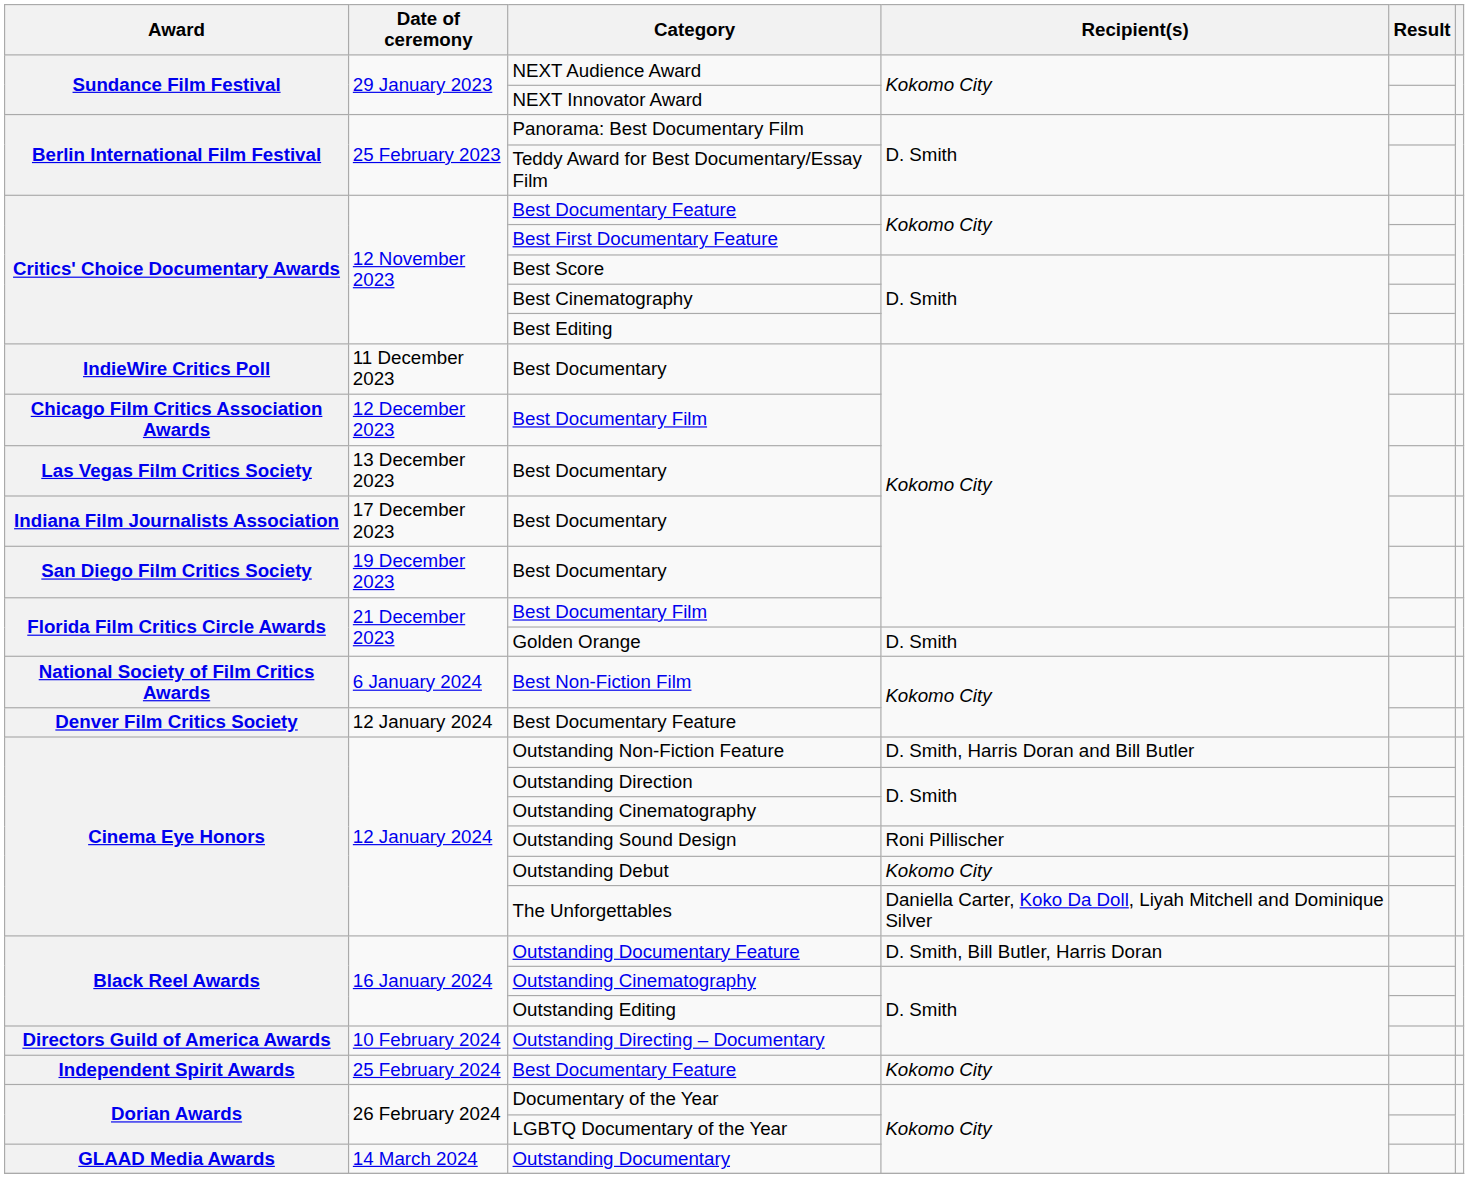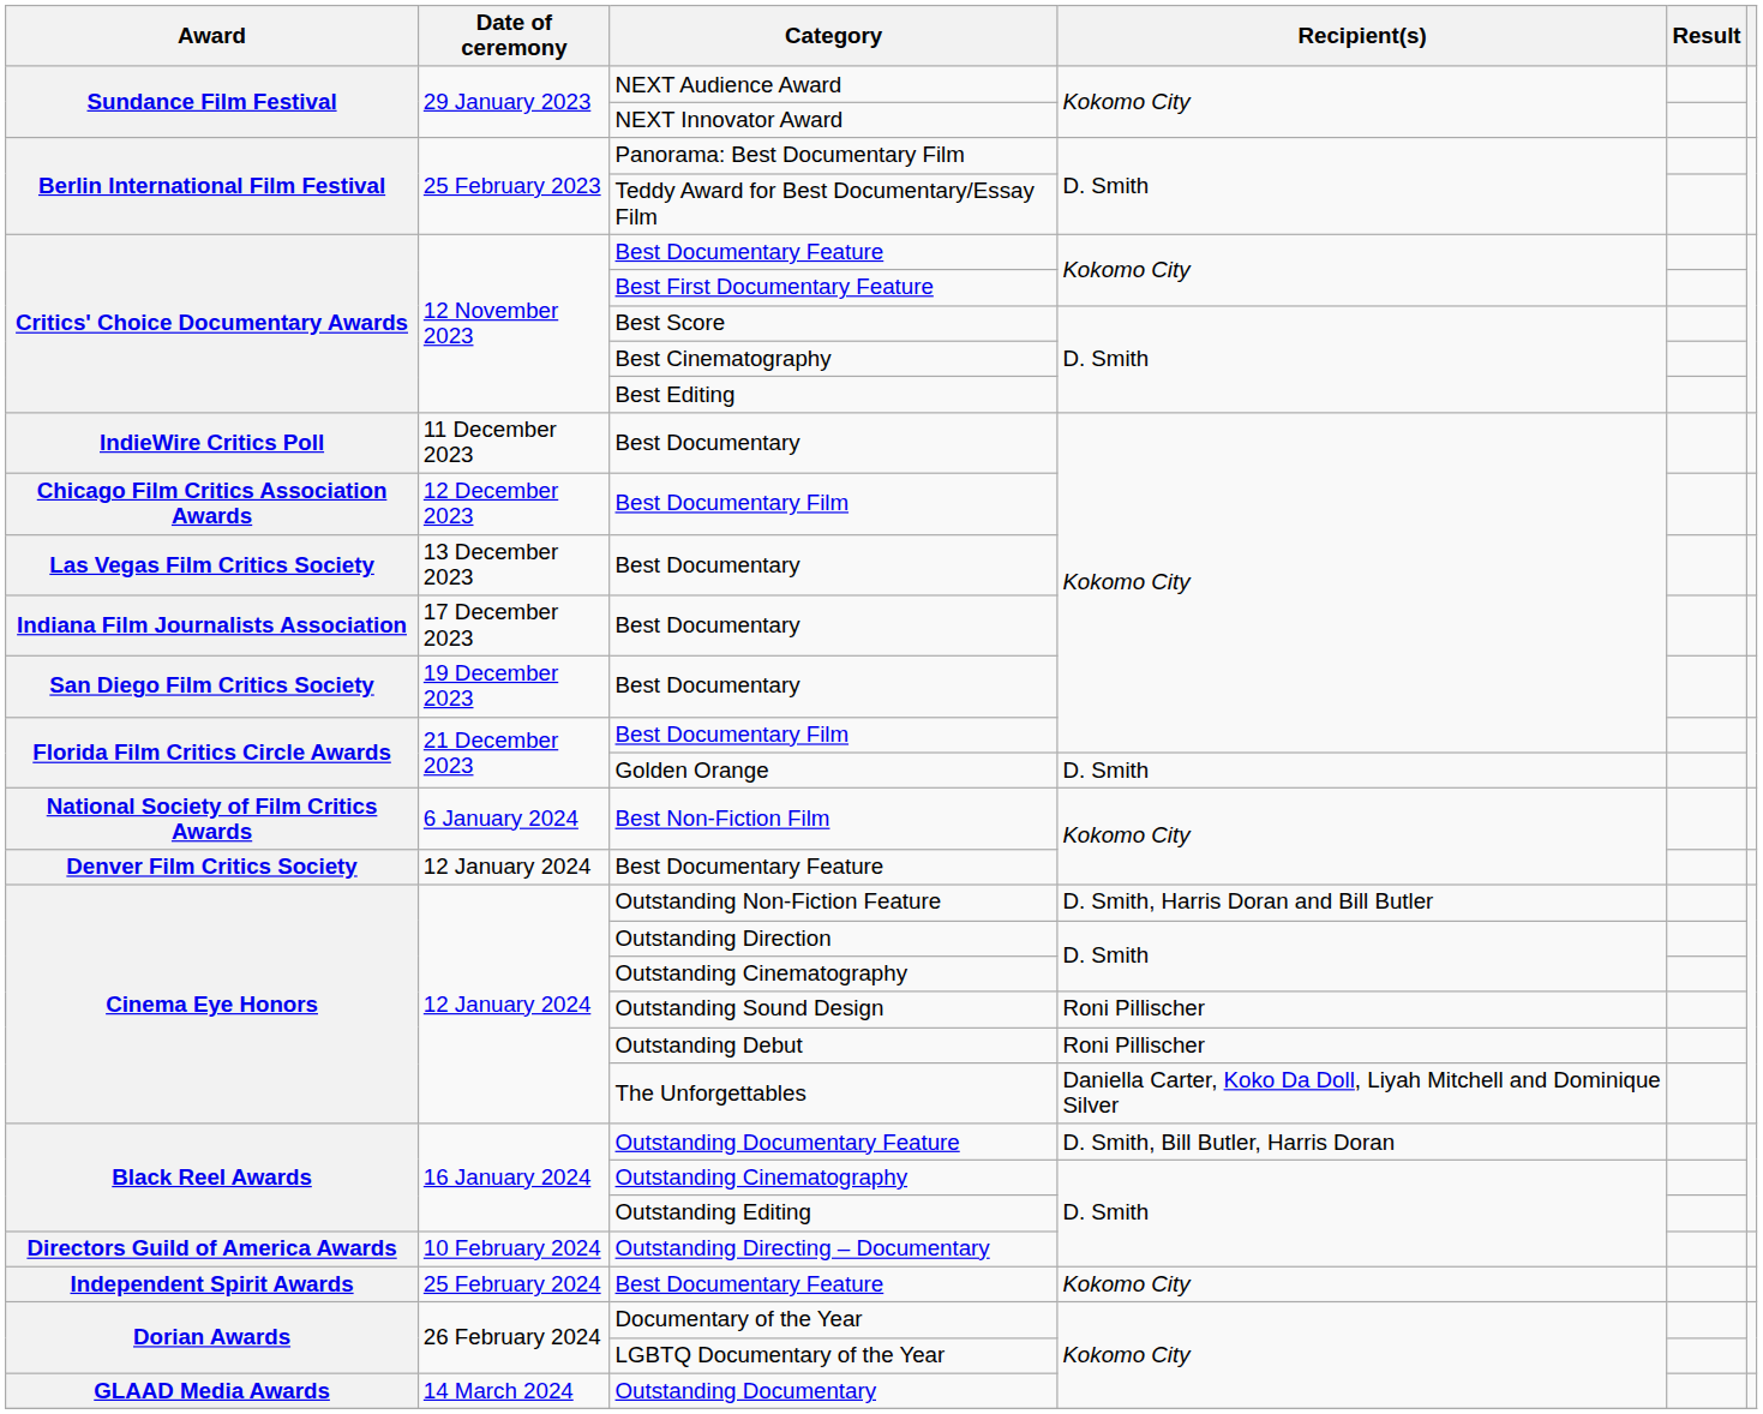 <table class="wikitable sortable plainrowheaders">
 <tr>
 <th scope="col">Award</th>
 <th scope="col">Date of ceremony</th>
 <th scope="col">Category</th>
 <th scope="col">Recipient(s)</th>
 <th scope="col">Result</th>
 <th scope="col" class="unsortable"></th>
 </tr>
 <tr>
 <th scope="row" rowspan="2"><a href='#'>Sundance Film Festival</a></th>
 <td rowspan="2"><a href='#'>29 January 2023</a></td>
 <td>NEXT Audience Award</td>
 <td rowspan="2"><em>Kokomo City</em></td>
 <td></td>
 <td align="center" rowspan="2"></td>
 </tr>
 <tr>
 <td>NEXT Innovator Award</td>
 <td></td>
 </tr>
 <tr>
 <th scope="row" rowspan="2"><a href='#'>Berlin International Film Festival</a></th>
 <td rowspan="2"><a href='#'>25 February 2023</a></td>
 <td>Panorama: Best Documentary Film</td>
 <td rowspan="2">D. Smith</td>
 <td></td>
 <td align="center" rowspan="2"></td>
 </tr>
 <tr>
 <td>Teddy Award for Best Documentary/Essay Film</td>
 <td></td>
 </tr>
 <tr>
 <th scope="row" rowspan="5"><a href='#'>Critics' Choice Documentary Awards</a></th>
 <td rowspan="5"><a href='#'>12 November 2023</a></td>
 <td><a href='#'>Best Documentary Feature</a></td>
 <td rowspan="2"><em>Kokomo City</em></td>
 <td></td>
 <td align="center" rowspan="5"></td>
 </tr>
 <tr>
 <td><a href='#'>Best First Documentary Feature</a></td>
 <td></td>
 </tr>
 <tr>
 <td>Best Score</td>
 <td rowspan="3">D. Smith</td>
 <td></td>
 </tr>
 <tr>
 <td>Best Cinematography</td>
 <td></td>
 </tr>
 <tr>
 <td>Best Editing</td>
 <td></td>
 </tr>
 <tr>
 <th scope="row"><a href='#'>IndieWire Critics Poll</a></th>
 <td>11 December 2023</td>
 <td>Best Documentary</td>
 <td rowspan="6"><em>Kokomo City</em></td>
 <td></td>
 <td align="center"></td>
 </tr>
 <tr>
 <th scope="row"><a href='#'>Chicago Film Critics Association Awards</a></th>
 <td><a href='#'>12 December 2023</a></td>
 <td><a href='#'>Best Documentary Film</a></td>
 <td></td>
 <td align="center"></td>
 </tr>
 <tr>
 <th scope="row"><a href='#'>Las Vegas Film Critics Society</a></th>
 <td>13 December 2023</td>
 <td>Best Documentary</td>
 <td></td>
 <td align="center"></td>
 </tr>
 <tr>
 <th scope="row"><a href='#'>Indiana Film Journalists Association</a></th>
 <td>17 December 2023</td>
 <td>Best Documentary</td>
 <td></td>
 <td align="center"><br></td>
 </tr>
 <tr>
 <th scope="row"><a href='#'>San Diego Film Critics Society</a></th>
 <td><a href='#'>19 December 2023</a></td>
 <td>Best Documentary</td>
 <td></td>
 <td align="center"></td>
 </tr>
 <tr>
 <th scope="row" rowspan="2"><a href='#'>Florida Film Critics Circle Awards</a></th>
 <td rowspan="2"><a href='#'>21 December 2023</a></td>
 <td><a href='#'>Best Documentary Film</a></td>
 <td></td>
 <td rowspan="2" align="center"></td>
 </tr>
 <tr>
 <td>Golden Orange</td>
 <td>D. Smith</td>
 <td></td>
 </tr>
 <tr>
 <th scope="row"><a href='#'>National Society of Film Critics Awards</a></th>
 <td><a href='#'>6 January 2024</a></td>
 <td><a href='#'>Best Non-Fiction Film</a></td>
 <td rowspan="2"><em>Kokomo City</em></td>
 <td></td>
 <td align="center"></td>
 </tr>
 <tr>
 <th scope="row"><a href='#'>Denver Film Critics Society</a></th>
 <td>12 January 2024</td>
 <td>Best Documentary Feature</td>
 <td></td>
 <td align="center"></td>
 </tr>
 <tr>
 <th scope="row" rowspan="6"><a href='#'>Cinema Eye Honors</a></th>
 <td rowspan="6"><a href='#'>12 January 2024</a></td>
 <td>Outstanding Non-Fiction Feature</td>
 <td>D. Smith, Harris Doran and Bill Butler</td>
 <td></td>
 <td align="center" rowspan="6"></td>
 </tr>
 <tr>
 <td>Outstanding Direction</td>
 <td rowspan="2">D. Smith</td>
 <td></td>
 </tr>
 <tr>
 <td>Outstanding Cinematography</td>
 <td></td>
 </tr>
 <tr>
 <td>Outstanding Sound Design</td>
 <td>Roni Pillischer</td>
 <td></td>
 </tr>
 <tr>
 <td>Outstanding Debut</td>
-<td><em>Kokomo City</em></td>
+<td>Roni Pillischer</td>
 <td></td>
 </tr>
 <tr>
 <td>The Unforgettables</td>
 <td>Daniella Carter, <a href='#'>Koko Da Doll</a>, Liyah Mitchell and Dominique Silver</td>
 <td></td>
 </tr>
 <tr>
 <th scope="row" rowspan="3"><a href='#'>Black Reel Awards</a></th>
 <td rowspan="3"><a href='#'>16 January 2024</a></td>
 <td><a href='#'>Outstanding Documentary Feature</a></td>
 <td>D. Smith, Bill Butler, Harris Doran</td>
 <td></td>
 <td align="center" rowspan="3"></td>
 </tr>
 <tr>
 <td><a href='#'>Outstanding Cinematography</a></td>
 <td rowspan="3">D. Smith</td>
 <td></td>
 </tr>
 <tr>
 <td>Outstanding Editing</td>
 <td></td>
 </tr>
 <tr>
 <th scope="row"><a href='#'>Directors Guild of America Awards</a></th>
 <td><a href='#'>10 February 2024</a></td>
 <td><a href='#'>Outstanding Directing – Documentary</a></td>
 <td></td>
 <td align="center"></td>
 </tr>
 <tr>
 <th scope="row"><a href='#'>Independent Spirit Awards</a></th>
 <td><a href='#'>25 February 2024</a></td>
 <td><a href='#'>Best Documentary Feature</a></td>
 <td><em>Kokomo City</em></td>
 <td></td>
 <td align="center"></td>
 </tr>
 <tr>
 <th scope="row" rowspan="2"><a href='#'>Dorian Awards</a></th>
 <td rowspan="2">26 February 2024</td>
 <td>Documentary of the Year</td>
 <td rowspan="3"><em>Kokomo City</em></td>
 <td></td>
 <td rowspan="2" align="center"></td>
 </tr>
 <tr>
 <td>LGBTQ Documentary of the Year</td>
 <td></td>
 </tr>
 <tr>
 <th scope="row"><a href='#'>GLAAD Media Awards</a></th>
 <td><a href='#'>14 March 2024</a></td>
 <td><a href='#'>Outstanding Documentary</a></td>
 <td></td>
 <td align="center"></td>
 </tr>
 <tr>
 </tr>
 </table>
